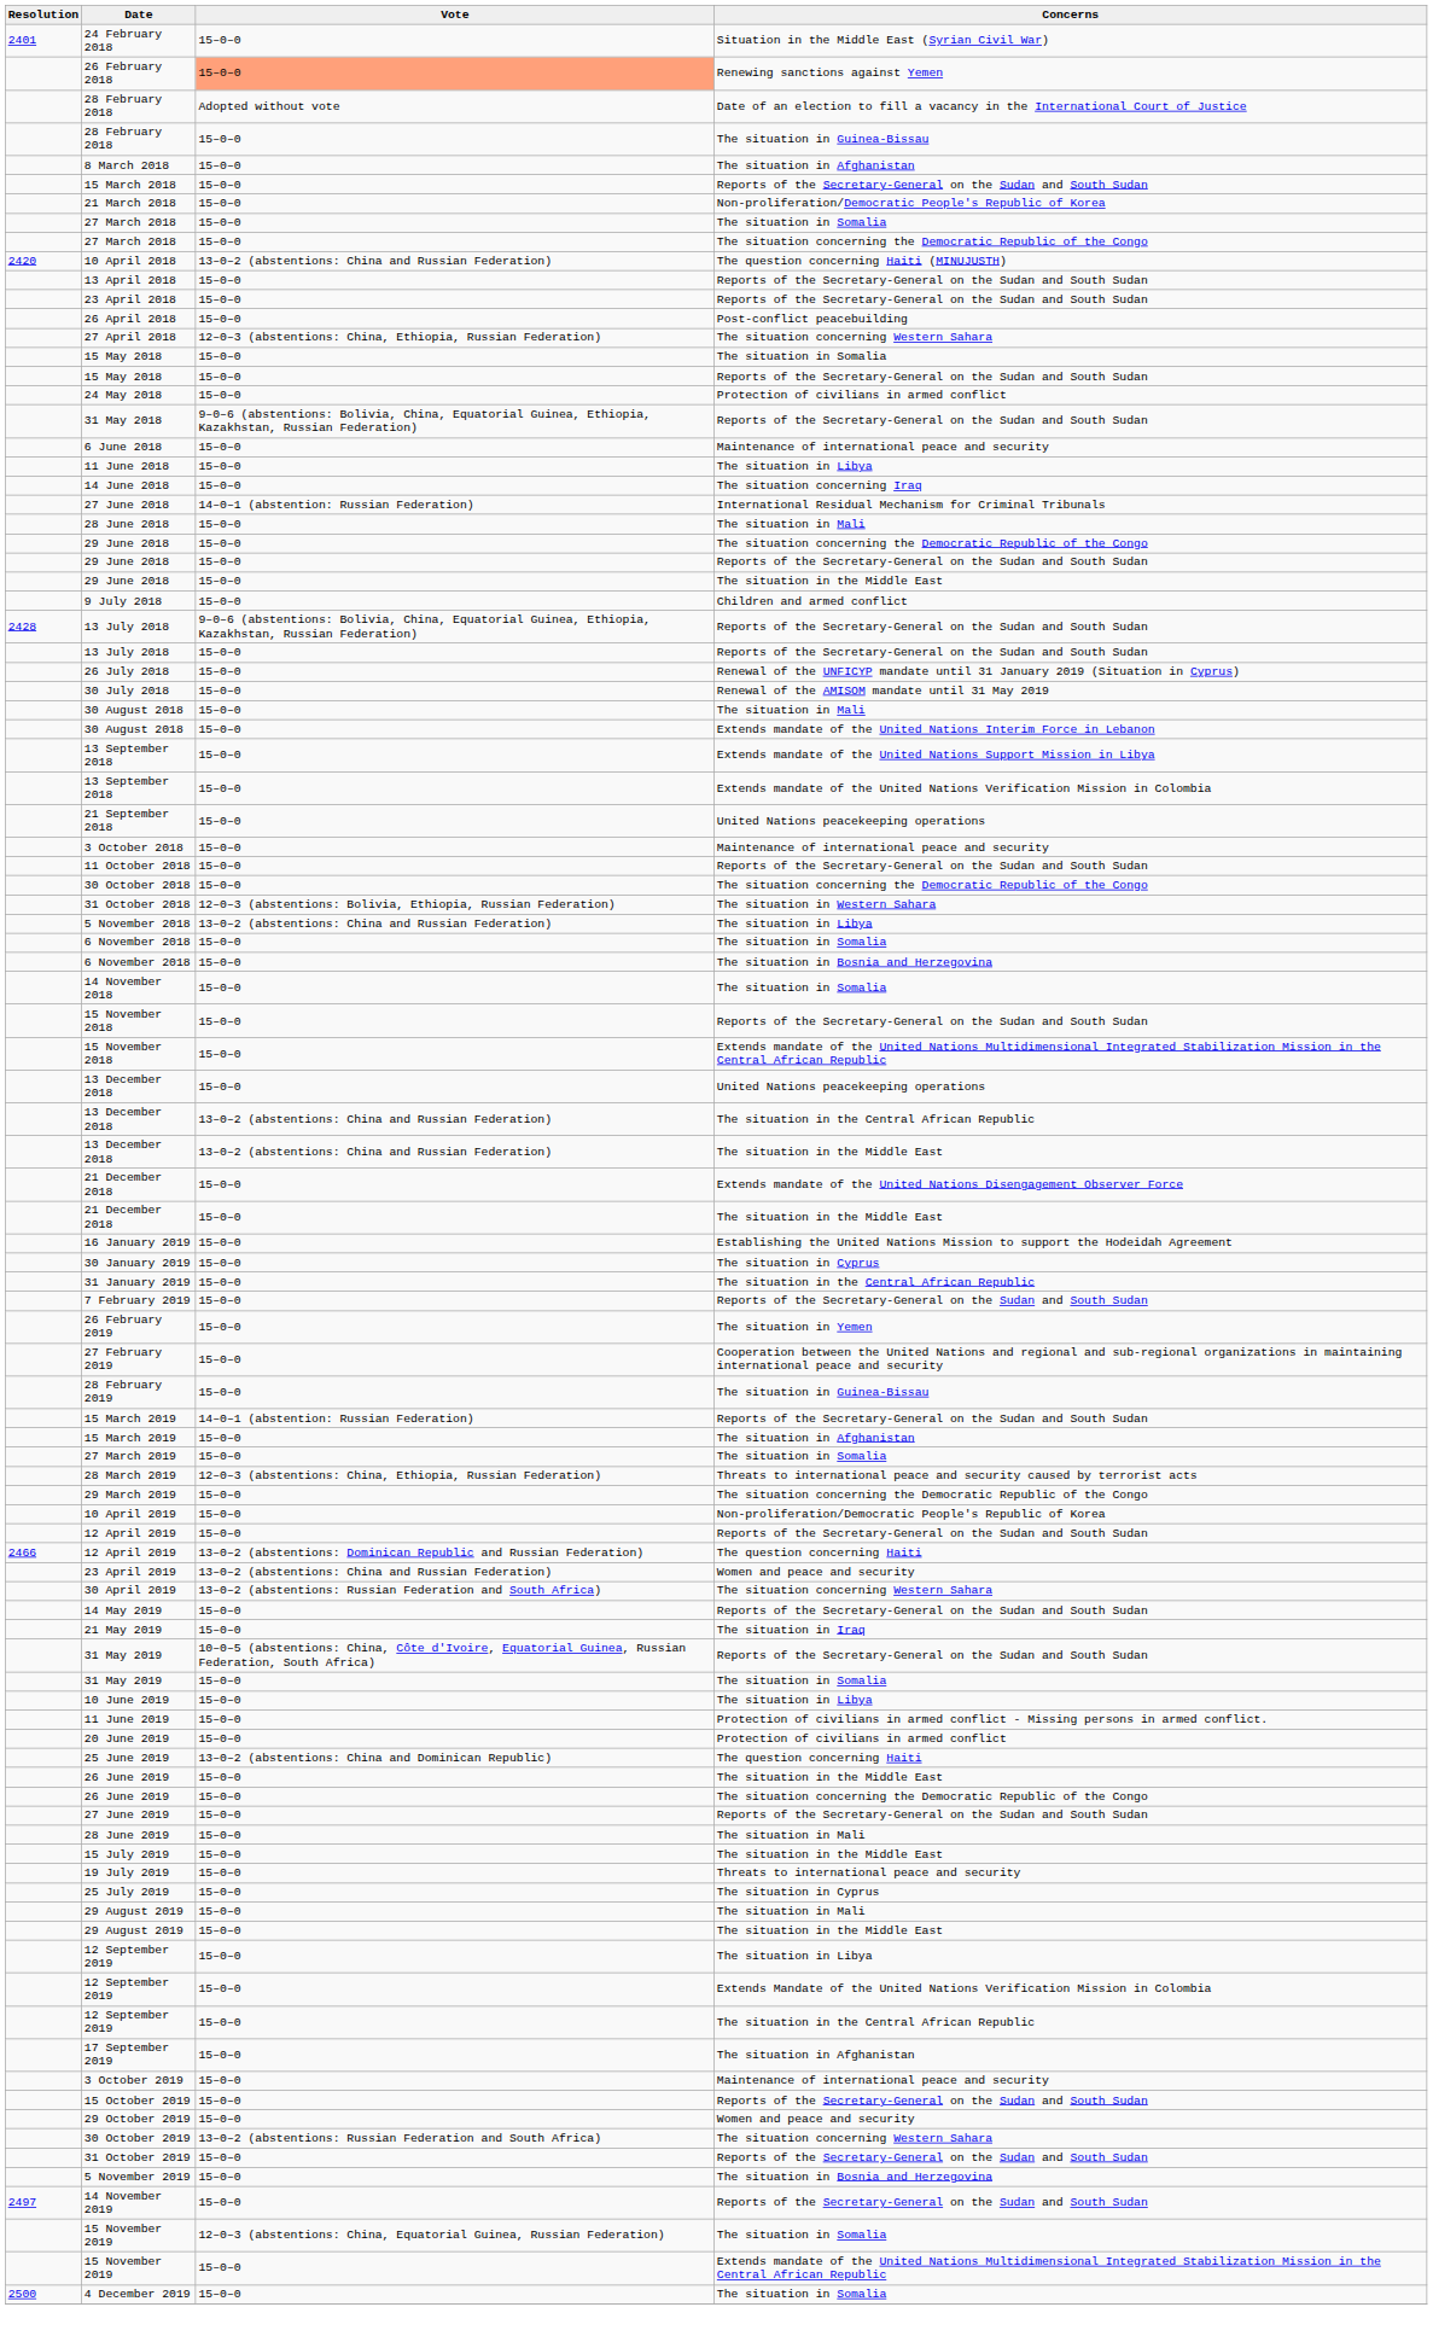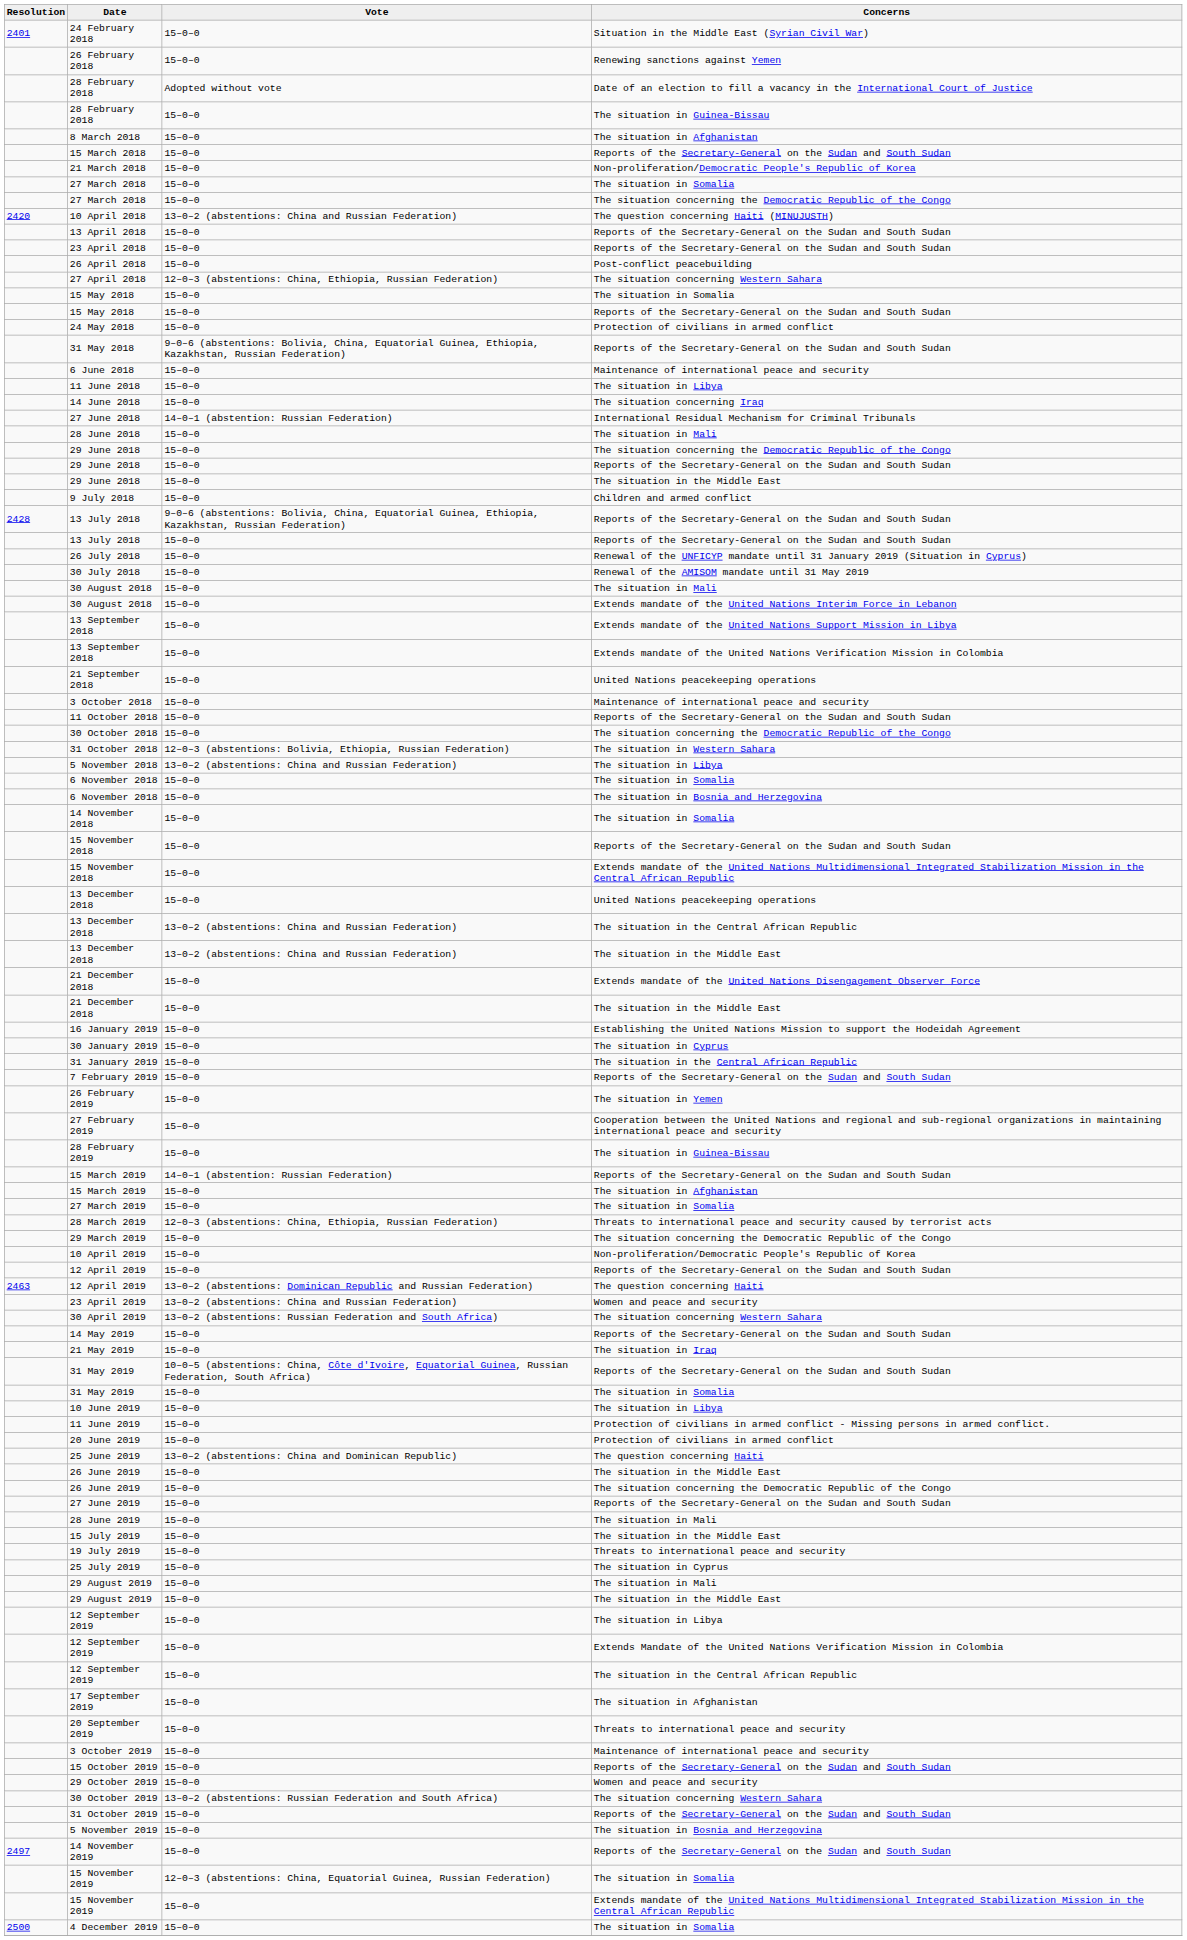 <table class="wikitable sortable" border="1" align="center">
 <tr>
 <th style="background:#efefef;">Resolution</th>
 <th style="background:#efefef;" width="120">Date</th>
 <th style="background:#efefef;">Vote</th>
 <th style="background:#efefef;">Concerns</th>
 </tr>
 <tr id="2018">
 <td><a href='#'>2401</a></td>
 <td>24 February 2018</td>
 <td style="white-space:nowrap;">15–0–0</td>
 <td>Situation in the Middle East (<a href='#'>Syrian Civil War</a>)</td>
 </tr>
 <tr>
 <td></td>
 <td>26 February 2018</td>
-<td style="background: lightsalmon;">15–0–0</td>
+<td>15–0–0</td>
 <td>Renewing sanctions against <a href='#'>Yemen</a></td>
 </tr>
 <tr>
 <td></td>
 <td>28 February 2018</td>
 <td>Adopted without vote</td>
 <td>Date of an election to fill a vacancy in the <a href='#'>International Court of Justice</a></td>
 </tr>
 <tr>
 <td></td>
 <td>28 February 2018</td>
 <td>15–0–0</td>
 <td>The situation in <a href='#'>Guinea-Bissau</a></td>
 </tr>
 <tr>
 <td></td>
 <td>8 March 2018</td>
 <td>15–0–0</td>
 <td>The situation in <a href='#'>Afghanistan</a></td>
 </tr>
 <tr>
 <td></td>
 <td>15 March 2018</td>
 <td>15–0–0</td>
 <td>Reports of the <a href='#'>Secretary-General</a> on the <a href='#'>Sudan</a> and <a href='#'>South Sudan</a></td>
 </tr>
 <tr>
 <td></td>
 <td>21 March 2018</td>
 <td>15–0–0</td>
 <td>Non-proliferation/<a href='#'>Democratic People's Republic of Korea</a></td>
 </tr>
 <tr>
 <td></td>
 <td>27 March 2018</td>
 <td>15–0–0</td>
 <td>The situation in <a href='#'>Somalia</a></td>
 </tr>
 <tr>
 <td></td>
 <td>27 March 2018</td>
 <td>15–0–0</td>
 <td>The situation concerning the <a href='#'>Democratic Republic of the Congo</a></td>
 </tr>
 <tr>
 <td><a href='#'>2420</a></td>
 <td>10 April 2018</td>
 <td>13–0–2 (abstentions: China and Russian Federation)</td>
 <td>The question concerning <a href='#'>Haiti</a> (<a href='#'>MINUJUSTH</a>)</td>
 </tr>
 <tr>
 <td></td>
 <td>13 April 2018</td>
 <td>15–0–0</td>
 <td>Reports of the Secretary-General on the Sudan and South Sudan</td>
 </tr>
 <tr>
 <td></td>
 <td>23 April 2018</td>
 <td>15–0–0</td>
 <td>Reports of the Secretary-General on the Sudan and South Sudan</td>
 </tr>
 <tr>
 <td></td>
 <td>26 April 2018</td>
 <td>15–0–0</td>
 <td>Post-conflict peacebuilding</td>
 </tr>
 <tr>
 <td></td>
 <td>27 April 2018</td>
 <td>12–0–3 (abstentions: China, Ethiopia, Russian Federation)</td>
 <td>The situation concerning <a href='#'>Western Sahara</a></td>
 </tr>
 <tr>
 <td></td>
 <td>15 May 2018</td>
 <td>15–0–0</td>
 <td>The situation in Somalia</td>
 </tr>
 <tr>
 <td></td>
 <td>15 May 2018</td>
 <td>15–0–0</td>
 <td>Reports of the Secretary-General on the Sudan and South Sudan</td>
 </tr>
 <tr>
 <td></td>
 <td>24 May 2018</td>
 <td>15–0–0</td>
 <td>Protection of civilians in armed conflict</td>
 </tr>
 <tr>
 <td></td>
 <td>31 May 2018</td>
 <td>9–0–6 (abstentions: Bolivia, China, Equatorial Guinea, Ethiopia, Kazakhstan, Russian Federation)</td>
 <td>Reports of the Secretary-General on the Sudan and South Sudan</td>
 </tr>
 <tr>
 <td></td>
 <td>6 June 2018</td>
 <td>15–0–0</td>
 <td>Maintenance of international peace and security</td>
 </tr>
 <tr>
 <td></td>
 <td>11 June 2018</td>
 <td>15–0–0</td>
 <td>The situation in <a href='#'>Libya</a></td>
 </tr>
 <tr>
 <td></td>
 <td>14 June 2018</td>
 <td>15–0–0</td>
 <td>The situation concerning <a href='#'>Iraq</a></td>
 </tr>
 <tr>
 <td></td>
 <td>27 June 2018</td>
 <td>14–0–1 (abstention: Russian Federation)</td>
 <td>International Residual Mechanism for Criminal Tribunals</td>
 </tr>
 <tr>
 <td></td>
 <td>28 June 2018</td>
 <td>15–0–0</td>
 <td>The situation in <a href='#'>Mali</a></td>
 </tr>
 <tr>
 <td></td>
 <td>29 June 2018</td>
 <td>15–0–0</td>
 <td>The situation concerning the <a href='#'>Democratic Republic of the Congo</a></td>
 </tr>
 <tr>
 <td></td>
 <td>29 June 2018</td>
 <td>15–0–0</td>
 <td>Reports of the Secretary-General on the Sudan and South Sudan</td>
 </tr>
 <tr>
 <td></td>
 <td>29 June 2018</td>
 <td>15–0–0</td>
 <td>The situation in the Middle East</td>
 </tr>
 <tr>
 <td></td>
 <td>9 July 2018</td>
 <td>15–0–0</td>
 <td>Children and armed conflict</td>
 </tr>
 <tr>
 <td><a href='#'>2428</a></td>
 <td>13 July 2018</td>
 <td>9–0–6 (abstentions: Bolivia, China, Equatorial Guinea, Ethiopia, Kazakhstan, Russian Federation)</td>
 <td>Reports of the Secretary-General on the Sudan and South Sudan</td>
 </tr>
 <tr>
 <td></td>
 <td>13 July 2018</td>
 <td>15–0–0</td>
 <td>Reports of the Secretary-General on the Sudan and South Sudan</td>
 </tr>
 <tr>
 <td></td>
 <td>26 July 2018</td>
 <td>15–0–0</td>
 <td>Renewal of the <a href='#'>UNFICYP</a> mandate until 31 January 2019 (Situation in <a href='#'>Cyprus</a>)</td>
 </tr>
 <tr>
 <td></td>
 <td>30 July 2018</td>
 <td>15–0–0</td>
 <td>Renewal of the <a href='#'>AMISOM</a> mandate until 31 May 2019</td>
 </tr>
 <tr>
 <td></td>
 <td>30 August 2018</td>
 <td>15–0–0</td>
 <td>The situation in <a href='#'>Mali</a></td>
 </tr>
 <tr>
 <td></td>
 <td>30 August 2018</td>
 <td>15–0–0</td>
 <td>Extends mandate of the <a href='#'>United Nations Interim Force in Lebanon</a></td>
 </tr>
 <tr>
 <td></td>
 <td>13 September 2018</td>
 <td>15–0–0</td>
 <td>Extends mandate of the <a href='#'>United Nations Support Mission in Libya</a></td>
 </tr>
 <tr>
 <td></td>
 <td>13 September 2018</td>
 <td>15–0–0</td>
 <td>Extends mandate of the United Nations Verification Mission in Colombia</td>
 </tr>
 <tr>
 <td></td>
 <td>21 September 2018</td>
 <td>15–0–0</td>
 <td>United Nations peacekeeping operations</td>
 </tr>
 <tr>
 <td></td>
 <td>3 October 2018</td>
 <td>15–0–0</td>
 <td>Maintenance of international peace and security</td>
 </tr>
 <tr>
 <td></td>
 <td>11 October 2018</td>
 <td>15–0–0</td>
 <td>Reports of the Secretary-General on the Sudan and South Sudan</td>
 </tr>
 <tr>
 <td></td>
 <td>30 October 2018</td>
 <td>15–0–0</td>
 <td>The situation concerning the <a href='#'>Democratic Republic of the Congo</a></td>
 </tr>
 <tr>
 <td></td>
 <td>31 October 2018</td>
 <td>12–0–3 (abstentions: Bolivia, Ethiopia, Russian Federation)</td>
 <td>The situation in <a href='#'>Western Sahara</a></td>
 </tr>
 <tr>
 <td></td>
 <td>5 November 2018</td>
 <td>13–0–2 (abstentions: China and Russian Federation)</td>
 <td>The situation in <a href='#'>Libya</a></td>
 </tr>
 <tr>
 <td></td>
 <td>6 November 2018</td>
 <td>15–0–0</td>
 <td>The situation in <a href='#'>Somalia</a></td>
 </tr>
 <tr>
 <td></td>
 <td>6 November 2018</td>
 <td>15–0–0</td>
 <td>The situation in <a href='#'>Bosnia and Herzegovina</a></td>
 </tr>
 <tr>
 <td></td>
 <td>14 November 2018</td>
 <td>15–0–0</td>
 <td>The situation in <a href='#'>Somalia</a></td>
 </tr>
 <tr>
 <td></td>
 <td>15 November 2018</td>
 <td>15–0–0</td>
 <td>Reports of the Secretary-General on the Sudan and South Sudan</td>
 </tr>
 <tr>
 <td></td>
 <td>15 November 2018</td>
 <td>15–0–0</td>
 <td>Extends mandate of the <a href='#'>United Nations Multidimensional Integrated Stabilization Mission in the Central African Republic</a></td>
 </tr>
 <tr>
 <td></td>
 <td>13 December 2018</td>
 <td>15–0–0</td>
 <td>United Nations peacekeeping operations</td>
 </tr>
 <tr>
 <td></td>
 <td>13 December 2018</td>
 <td>13–0–2 (abstentions: China and Russian Federation)</td>
 <td>The situation in the Central African Republic</td>
 </tr>
 <tr>
 <td></td>
 <td>13 December 2018</td>
 <td>13–0–2 (abstentions: China and Russian Federation)</td>
 <td>The situation in the Middle East</td>
 </tr>
 <tr>
 <td></td>
 <td>21 December 2018</td>
 <td>15–0–0</td>
 <td>Extends mandate of the <a href='#'>United Nations Disengagement Observer Force</a></td>
 </tr>
 <tr>
 <td></td>
 <td>21 December 2018</td>
 <td>15–0–0</td>
 <td>The situation in the Middle East</td>
 </tr>
 <tr id="2019">
 <td></td>
 <td>16 January 2019</td>
 <td>15–0–0</td>
 <td>Establishing the United Nations Mission to support the Hodeidah Agreement</td>
 </tr>
 <tr>
 <td></td>
 <td>30 January 2019</td>
 <td>15–0–0</td>
 <td>The situation in <a href='#'>Cyprus</a></td>
 </tr>
 <tr>
 <td></td>
 <td>31 January 2019</td>
 <td>15–0–0</td>
 <td>The situation in the <a href='#'>Central African Republic</a></td>
 </tr>
 <tr>
 <td></td>
 <td>7 February 2019</td>
 <td>15–0–0</td>
 <td>Reports of the Secretary-General on the <a href='#'>Sudan</a> and <a href='#'>South Sudan</a></td>
 </tr>
 <tr>
 <td></td>
 <td>26 February 2019</td>
 <td>15–0–0</td>
 <td>The situation in <a href='#'>Yemen</a></td>
 </tr>
 <tr>
 <td></td>
 <td>27 February 2019</td>
 <td>15–0–0</td>
 <td>Cooperation between the United Nations and regional and sub-regional organizations in maintaining international peace and security</td>
 </tr>
 <tr>
 <td></td>
 <td>28 February 2019</td>
 <td>15–0–0</td>
 <td>The situation in <a href='#'>Guinea-Bissau</a></td>
 </tr>
 <tr>
 <td></td>
 <td>15 March 2019</td>
 <td>14–0–1 (abstention: Russian Federation)</td>
 <td>Reports of the Secretary-General on the Sudan and South Sudan</td>
 </tr>
 <tr>
 <td></td>
 <td>15 March 2019</td>
 <td>15–0–0</td>
 <td>The situation in <a href='#'>Afghanistan</a></td>
 </tr>
 <tr>
 <td></td>
 <td>27 March 2019</td>
 <td>15–0–0</td>
 <td>The situation in <a href='#'>Somalia</a></td>
 </tr>
 <tr>
 <td></td>
 <td>28 March 2019</td>
 <td>12–0–3 (abstentions: China, Ethiopia, Russian Federation)</td>
 <td>Threats to international peace and security caused by terrorist acts</td>
 </tr>
 <tr>
 <td></td>
 <td>29 March 2019</td>
 <td>15–0–0</td>
 <td>The situation concerning the Democratic Republic of the Congo</td>
 </tr>
 <tr>
 <td></td>
 <td>10 April 2019</td>
 <td>15–0–0</td>
 <td>Non-proliferation/Democratic People's Republic of Korea</td>
 </tr>
 <tr>
 <td></td>
 <td>12 April 2019</td>
 <td>15–0–0</td>
 <td>Reports of the Secretary-General on the Sudan and South Sudan</td>
 </tr>
 <tr>
-<td><a href='#'>2466</a></td>
+<td><a href='#'>2463</a></td>
 <td>12 April 2019</td>
 <td>13–0–2 (abstentions: <a href='#'>Dominican Republic</a> and Russian Federation)</td>
 <td>The question concerning <a href='#'>Haiti</a></td>
 </tr>
 <tr>
 <td></td>
 <td>23 April 2019</td>
 <td>13–0–2 (abstentions: China and Russian Federation)</td>
 <td>Women and peace and security</td>
 </tr>
 <tr>
 <td></td>
 <td>30 April 2019</td>
 <td>13–0–2 (abstentions: Russian Federation and <a href='#'>South Africa</a>)</td>
 <td>The situation concerning <a href='#'>Western Sahara</a></td>
 </tr>
 <tr>
 <td></td>
 <td>14 May 2019</td>
 <td>15–0–0</td>
 <td>Reports of the Secretary-General on the Sudan and South Sudan</td>
 </tr>
 <tr>
 <td></td>
 <td>21 May 2019</td>
 <td>15–0–0</td>
 <td>The situation in <a href='#'>Iraq</a></td>
 </tr>
 <tr>
 <td></td>
 <td>31 May 2019</td>
 <td>10–0–5 (abstentions: China, <a href='#'>Côte d'Ivoire</a>, <a href='#'>Equatorial Guinea</a>, Russian Federation, South Africa)</td>
 <td>Reports of the Secretary-General on the Sudan and South Sudan</td>
 </tr>
 <tr>
 <td></td>
 <td>31 May 2019</td>
 <td>15–0–0</td>
 <td>The situation in <a href='#'>Somalia</a></td>
 </tr>
 <tr>
 <td></td>
 <td>10 June 2019</td>
 <td>15–0–0</td>
 <td>The situation in <a href='#'>Libya</a></td>
 </tr>
 <tr>
 <td></td>
 <td>11 June 2019</td>
 <td>15–0–0</td>
 <td>Protection of civilians in armed conflict - Missing persons in armed conflict.</td>
 </tr>
 <tr>
 <td></td>
 <td>20 June 2019</td>
 <td>15–0–0</td>
 <td>Protection of civilians in armed conflict</td>
 </tr>
 <tr>
 <td></td>
 <td>25 June 2019</td>
 <td>13–0–2 (abstentions: China and Dominican Republic)</td>
 <td>The question concerning <a href='#'>Haiti</a></td>
 </tr>
 <tr>
 <td></td>
 <td>26 June 2019</td>
 <td>15–0–0</td>
 <td>The situation in the Middle East</td>
 </tr>
 <tr>
 <td></td>
 <td>26 June 2019</td>
 <td>15–0–0</td>
 <td>The situation concerning the Democratic Republic of the Congo</td>
 </tr>
 <tr>
 <td></td>
 <td>27 June 2019</td>
 <td>15–0–0</td>
 <td>Reports of the Secretary-General on the Sudan and South Sudan</td>
 </tr>
 <tr>
 <td></td>
 <td>28 June 2019</td>
 <td>15–0–0</td>
 <td>The situation in Mali</td>
 </tr>
 <tr>
 <td></td>
 <td>15 July 2019</td>
 <td>15–0–0</td>
 <td>The situation in the Middle East</td>
 </tr>
 <tr>
 <td></td>
 <td>19 July 2019</td>
 <td>15–0–0</td>
 <td>Threats to international peace and security</td>
 </tr>
 <tr>
 <td></td>
 <td>25 July 2019</td>
 <td>15–0–0</td>
 <td>The situation in Cyprus</td>
 </tr>
 <tr>
 <td></td>
 <td>29 August 2019</td>
 <td>15–0–0</td>
 <td>The situation in Mali</td>
 </tr>
 <tr>
 <td></td>
 <td>29 August 2019</td>
 <td>15–0–0</td>
 <td>The situation in the Middle East</td>
 </tr>
 <tr>
 <td></td>
 <td>12 September 2019</td>
 <td>15–0–0</td>
 <td>The situation in Libya</td>
 </tr>
 <tr>
 <td></td>
 <td>12 September 2019</td>
 <td>15–0–0</td>
 <td>Extends Mandate of the United Nations Verification Mission in Colombia</td>
 </tr>
 <tr>
 <td></td>
 <td>12 September 2019</td>
 <td>15–0–0</td>
 <td>The situation in the Central African Republic</td>
 </tr>
 <tr>
 <td></td>
 <td>17 September 2019</td>
 <td>15–0–0</td>
 <td>The situation in Afghanistan</td>
 </tr>
 <tr>
 <td></td>
+<td>20 September 2019</td>
+<td>15–0–0</td>
+<td>Threats to international peace and security</td>
+</tr>
+<tr>
+<td></td>
 <td>3 October 2019</td>
 <td>15–0–0</td>
 <td>Maintenance of international peace and security</td>
 </tr>
 <tr>
 <td></td>
 <td>15 October 2019</td>
 <td>15–0–0</td>
 <td>Reports of the <a href='#'>Secretary-General</a> on the <a href='#'>Sudan</a> and <a href='#'>South Sudan</a></td>
 </tr>
 <tr>
 <td></td>
 <td>29 October 2019</td>
 <td>15–0–0</td>
 <td>Women and peace and security</td>
 </tr>
 <tr>
 <td></td>
 <td>30 October 2019</td>
 <td>13–0–2 (abstentions: Russian Federation and South Africa)</td>
 <td>The situation concerning <a href='#'>Western Sahara</a></td>
 </tr>
 <tr>
 <td></td>
 <td>31 October 2019</td>
 <td>15–0–0</td>
 <td>Reports of the <a href='#'>Secretary-General</a> on the <a href='#'>Sudan</a> and <a href='#'>South Sudan</a></td>
 </tr>
 <tr>
 <td></td>
 <td>5 November 2019</td>
 <td>15–0–0</td>
 <td>The situation in <a href='#'>Bosnia and Herzegovina</a></td>
 </tr>
 <tr>
 <td><a href='#'>2497</a></td>
 <td>14 November 2019</td>
 <td>15–0–0</td>
 <td>Reports of the <a href='#'>Secretary-General</a> on the <a href='#'>Sudan</a> and <a href='#'>South Sudan</a></td>
 </tr>
 <tr>
 <td></td>
 <td>15 November 2019</td>
 <td>12–0–3 (abstentions: China, Equatorial Guinea, Russian Federation)</td>
 <td>The situation in <a href='#'>Somalia</a></td>
 </tr>
 <tr>
 <td></td>
 <td>15 November 2019</td>
 <td>15–0–0</td>
 <td>Extends mandate of the <a href='#'>United Nations Multidimensional Integrated Stabilization Mission in the Central African Republic</a></td>
 </tr>
 <tr>
 <td><a href='#'>2500</a></td>
 <td>4 December 2019</td>
 <td>15–0–0</td>
 <td>The situation in <a href='#'>Somalia</a></td>
 </tr>
 <tr>
 </tr>
 </table>
